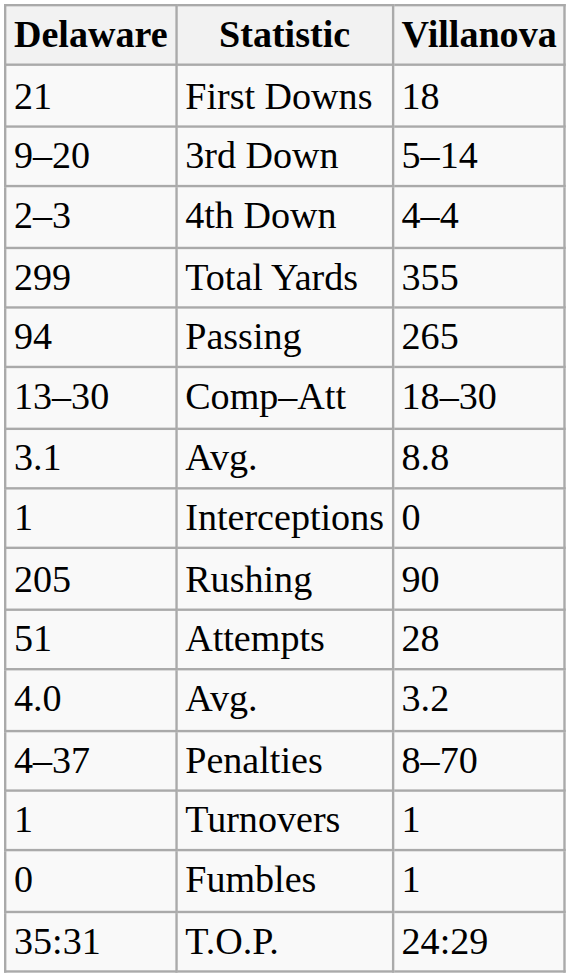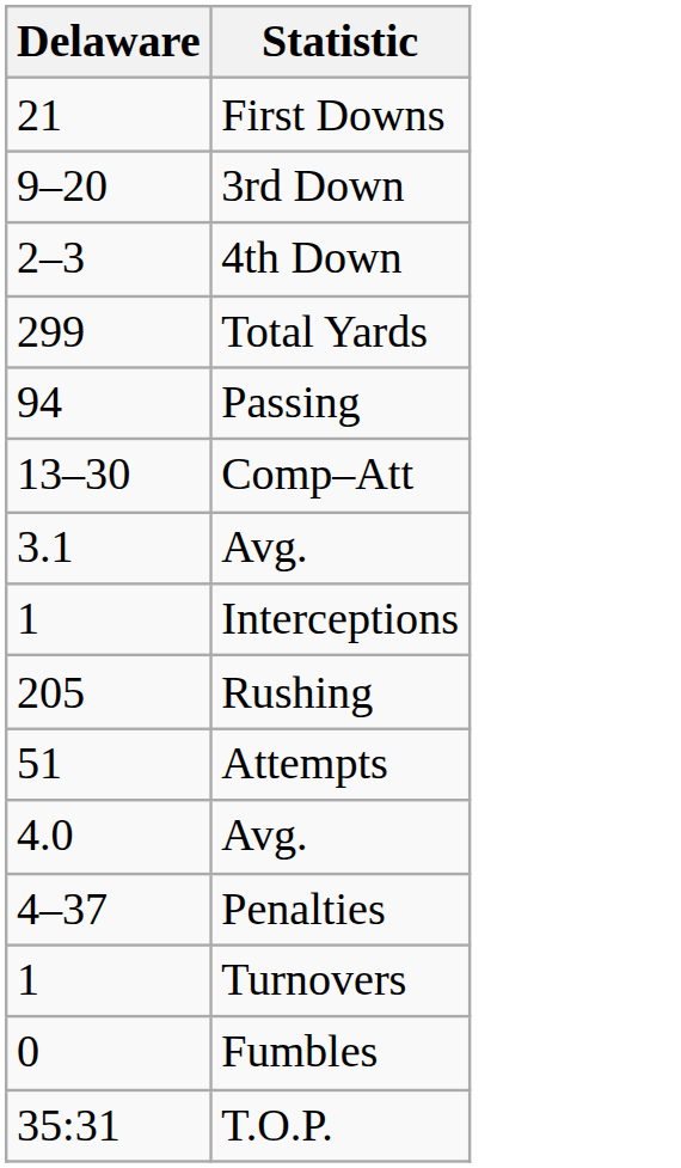 <table class="wikitable">
 <tr>
 <th>Delaware</th>
 <th>Statistic</th>
-<th>Villanova</th>
 </tr>
 <tr>
 <td>21</td>
 <td>First Downs</td>
-<td>18</td>
 </tr>
 <tr>
 <td>9–20</td>
 <td>3rd Down</td>
-<td>5–14</td>
 </tr>
 <tr>
 <td>2–3</td>
 <td>4th Down</td>
-<td>4–4</td>
 </tr>
 <tr>
 <td>299</td>
 <td>Total Yards</td>
-<td>355</td>
 </tr>
 <tr>
 <td>94</td>
 <td>Passing</td>
-<td>265</td>
 </tr>
 <tr>
 <td>13–30</td>
 <td>Comp–Att</td>
-<td>18–30</td>
 </tr>
 <tr>
 <td>3.1</td>
 <td>Avg.</td>
-<td>8.8</td>
 </tr>
 <tr>
 <td>1</td>
 <td>Interceptions</td>
-<td>0</td>
 </tr>
 <tr>
 <td>205</td>
 <td>Rushing</td>
-<td>90</td>
 </tr>
 <tr>
 <td>51</td>
 <td>Attempts</td>
-<td>28</td>
 </tr>
 <tr>
 <td>4.0</td>
 <td>Avg.</td>
-<td>3.2</td>
 </tr>
 <tr>
 <td>4–37</td>
 <td>Penalties</td>
-<td>8–70</td>
 </tr>
 <tr>
 <td>1</td>
 <td>Turnovers</td>
-<td>1</td>
 </tr>
 <tr>
 <td>0</td>
 <td>Fumbles</td>
-<td>1</td>
 </tr>
 <tr>
 <td>35:31</td>
 <td>T.O.P.</td>
-<td>24:29</td>
 </tr>
 </table>
